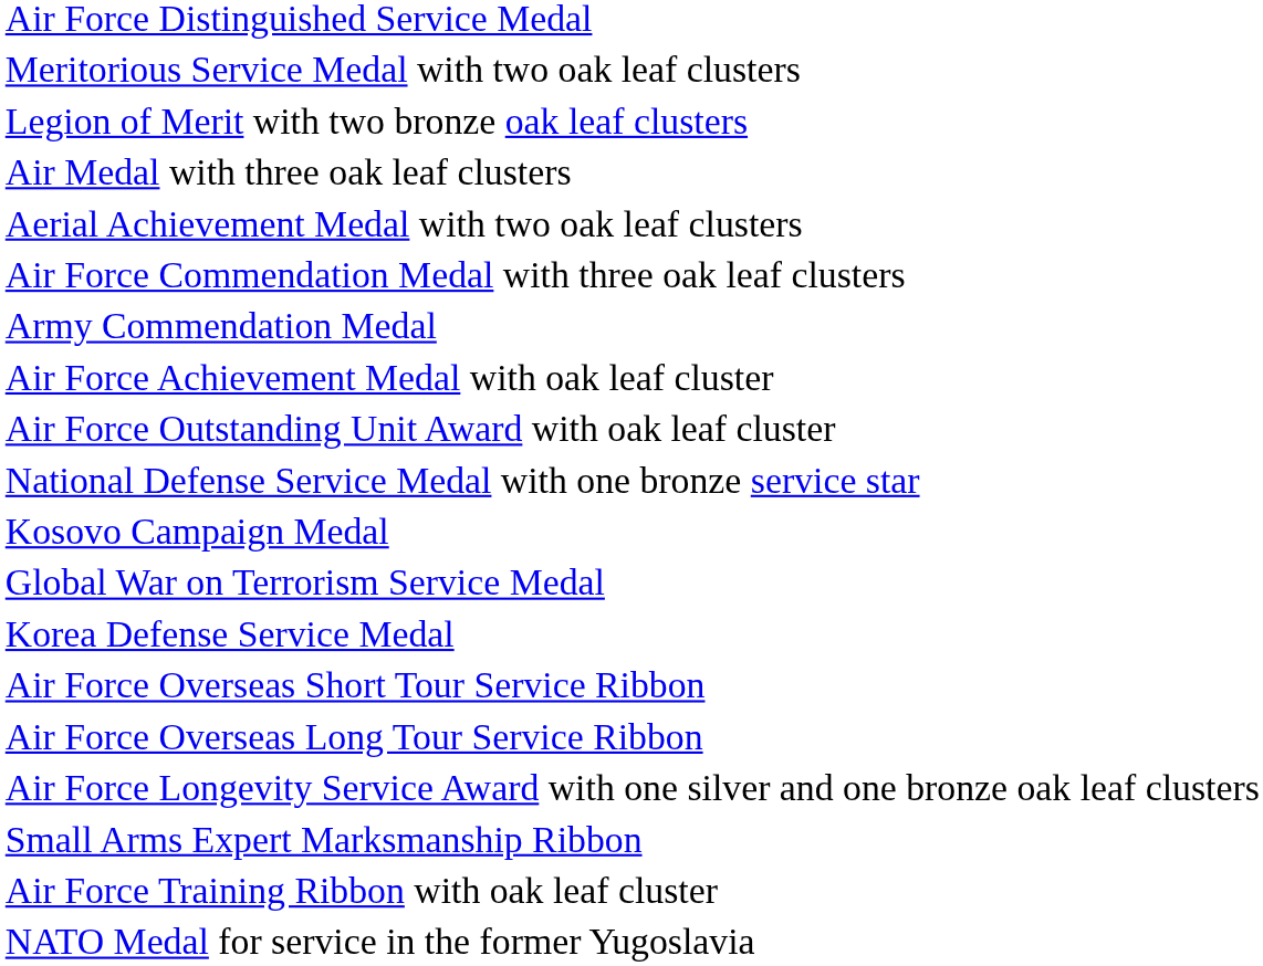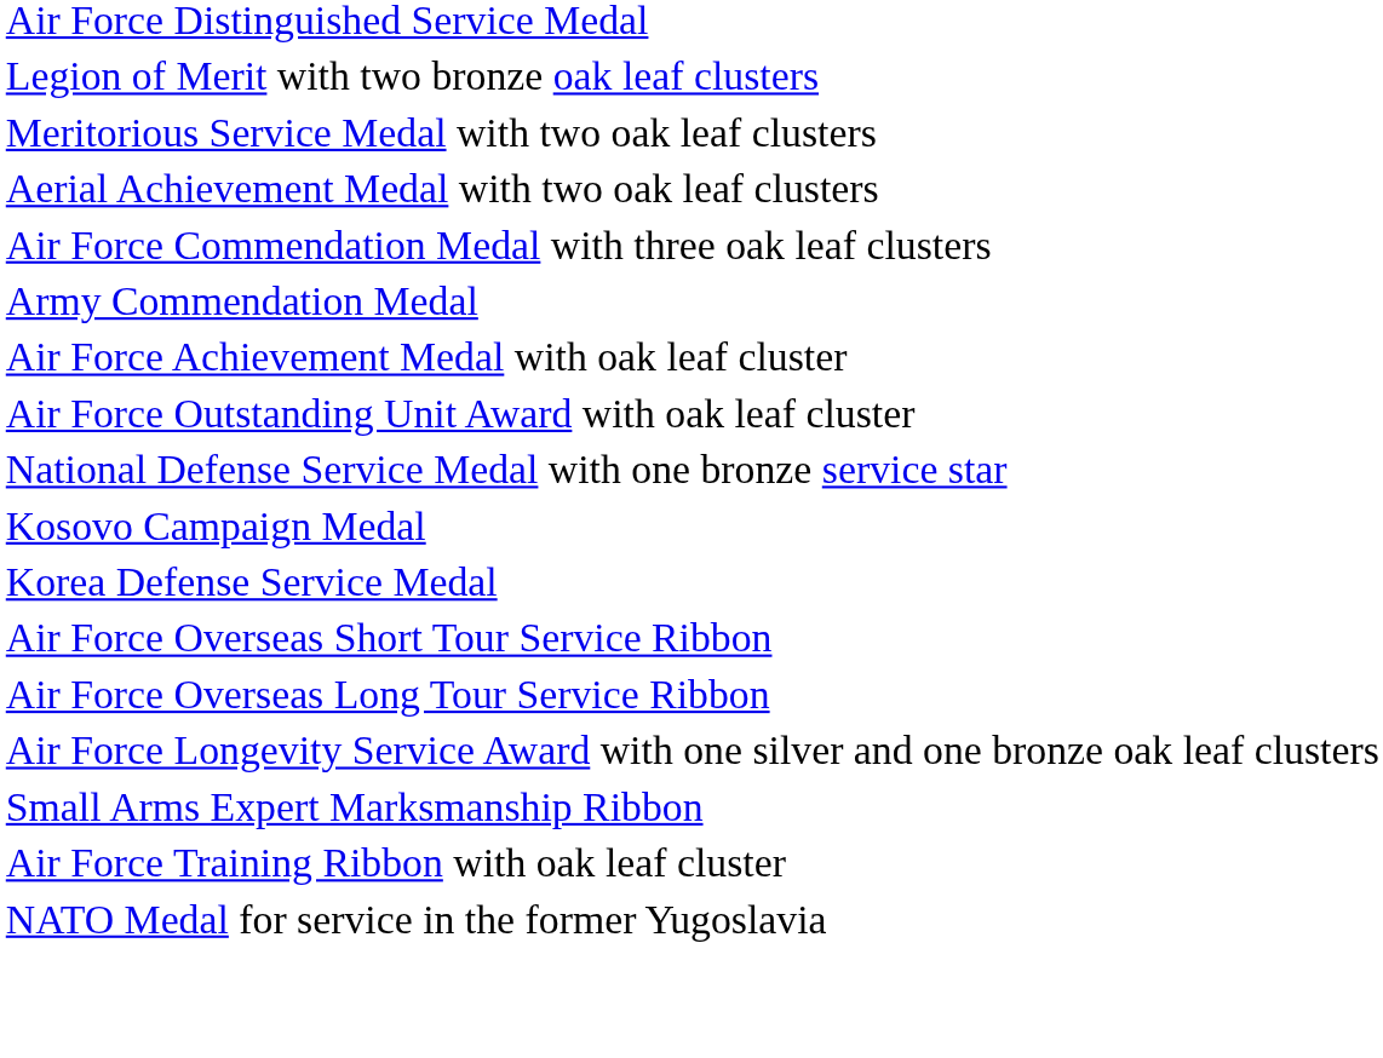 <table>
 <tr>
 <td></td>
 <td><a href='#'>Air Force Distinguished Service Medal</a></td>
 </tr>
 <tr>
 <td><span></span><span></span></td>
-<td><a href='#'>Meritorious Service Medal</a> with two oak leaf clusters</td>
+<td><a href='#'>Legion of Merit</a> with two bronze <a href='#'>oak leaf clusters</a></td>
 </tr>
 <tr>
 <td><span></span><span></span></td>
-<td><a href='#'>Legion of Merit</a> with two bronze <a href='#'>oak leaf clusters</a></td>
-</tr>
-<tr>
-<td><span></span><span></span><span></span></td>
-<td><a href='#'>Air Medal</a> with three oak leaf clusters</td>
+<td><a href='#'>Meritorious Service Medal</a> with two oak leaf clusters</td>
 </tr>
 <tr>
 <td><span></span><span></span></td>
 <td><a href='#'>Aerial Achievement Medal</a> with two oak leaf clusters</td>
 </tr>
 <tr>
 <td><span></span><span></span><span></span></td>
 <td><a href='#'>Air Force Commendation Medal</a> with three oak leaf clusters</td>
 </tr>
 <tr>
 <td></td>
 <td><a href='#'>Army Commendation Medal</a></td>
 </tr>
 <tr>
 <td></td>
 <td><a href='#'>Air Force Achievement Medal</a> with oak leaf cluster</td>
 </tr>
 <tr>
 <td></td>
 <td><a href='#'>Air Force Outstanding Unit Award</a> with oak leaf cluster</td>
 </tr>
 <tr>
 <td></td>
 <td><a href='#'>National Defense Service Medal</a> with one bronze <a href='#'>service star</a></td>
 </tr>
 <tr>
 <td></td>
 <td><a href='#'>Kosovo Campaign Medal</a></td>
 </tr>
 <tr>
 <td></td>
-<td><a href='#'>Global War on Terrorism Service Medal</a></td>
-</tr>
-<tr>
-<td></td>
 <td><a href='#'>Korea Defense Service Medal</a></td>
 </tr>
 <tr>
 <td></td>
 <td><a href='#'>Air Force Overseas Short Tour Service Ribbon</a></td>
 </tr>
 <tr>
 <td></td>
 <td><a href='#'>Air Force Overseas Long Tour Service Ribbon</a></td>
 </tr>
 <tr>
 <td><span></span><span></span></td>
 <td><a href='#'>Air Force Longevity Service Award</a> with one silver and one bronze oak leaf clusters</td>
 </tr>
 <tr>
 <td></td>
 <td><a href='#'>Small Arms Expert Marksmanship Ribbon</a></td>
 </tr>
 <tr>
 <td></td>
 <td><a href='#'>Air Force Training Ribbon</a> with oak leaf cluster</td>
 </tr>
 <tr>
 <td></td>
 <td><a href='#'>NATO Medal</a> for service in the former Yugoslavia</td>
 </tr>
 </table>
